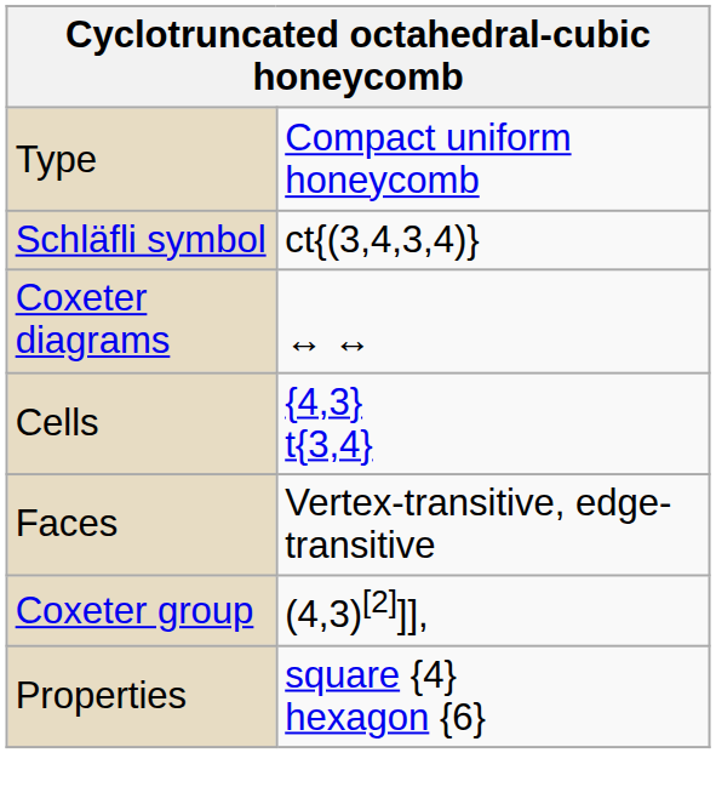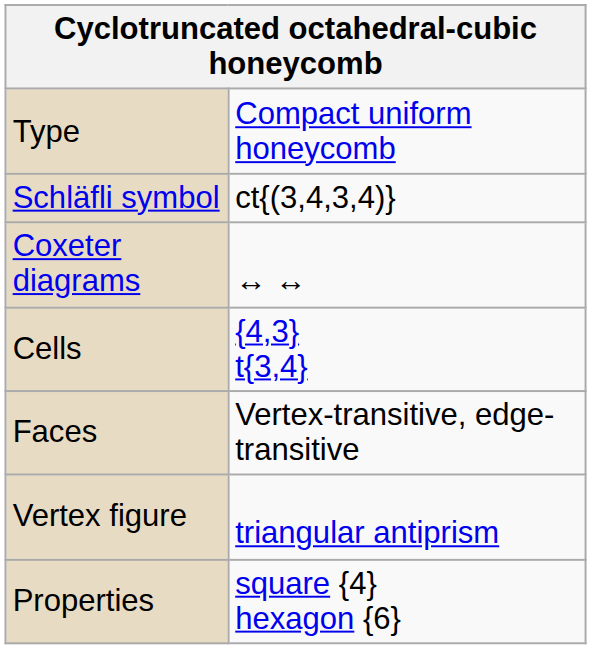 <table class="wikitable" align="right" style="margin-left:10px" width="300">
 <tr>
 <th bgcolor=#e7dcc3 colspan=2>Cyclotruncated octahedral-cubic honeycomb</th>
 </tr>
 <tr>
 <td bgcolor=#e7dcc3>Type</td>
 <td><a href='#'>Compact uniform honeycomb</a></td>
 </tr>
 <tr>
 <td bgcolor=#e7dcc3><a href='#'>Schläfli symbol</a></td>
 <td>ct{(3,4,3,4)}</td>
 </tr>
 <tr>
 <td bgcolor=#e7dcc3><a href='#'>Coxeter diagrams</a></td>
 <td><br> ↔  ↔ </td>
 </tr>
 <tr>
 <td bgcolor=#e7dcc3>Cells</td>
 <td><a href='#'>{4,3}</a> <br><a href='#'>t{3,4}</a> </td>
 </tr>
 <tr>
 <td bgcolor=#e7dcc3>Faces</td>
 <td>Vertex-transitive, edge-transitive</td>
 </tr>
 <tr>
-<td bgcolor=#e7dcc3><a href='#'>Coxeter group</a></td>
-<td>(4,3)<sup>[2]</sup>]], </td>
+<td bgcolor=#e7dcc3>Vertex figure</td>
+<td><br><a href='#'>triangular antiprism</a></td>
 </tr>
 <tr>
 <td bgcolor=#e7dcc3>Properties</td>
 <td><a href='#'>square</a> {4}<br><a href='#'>hexagon</a> {6}</td>
 </tr>
 </table>
